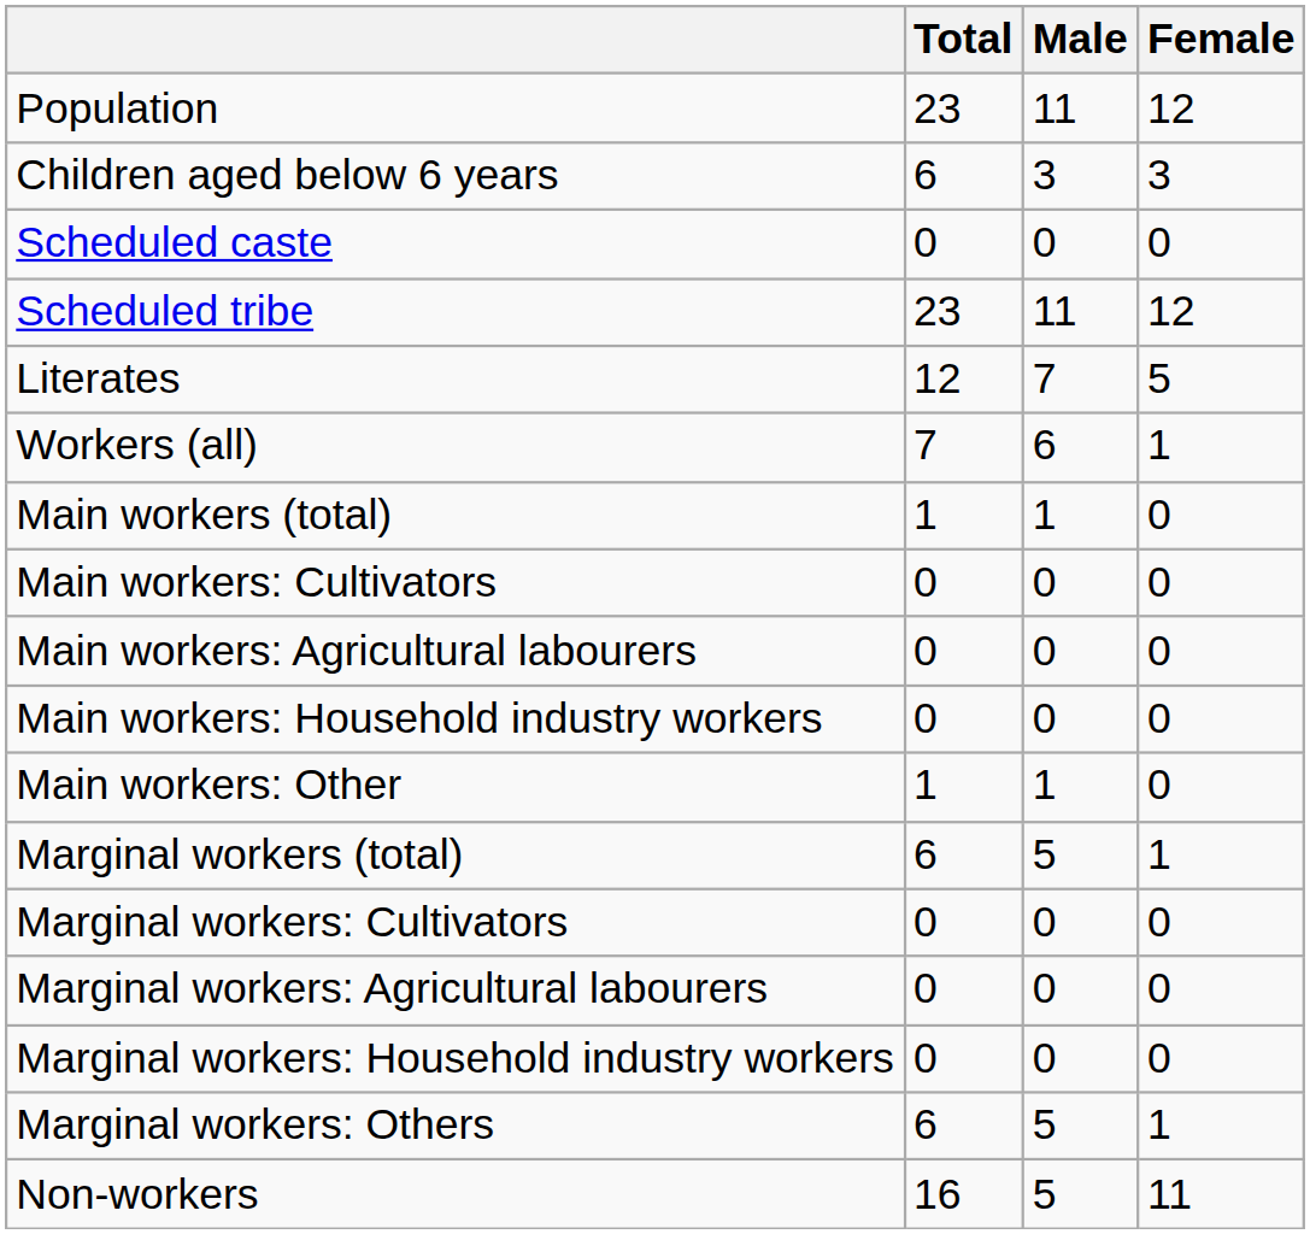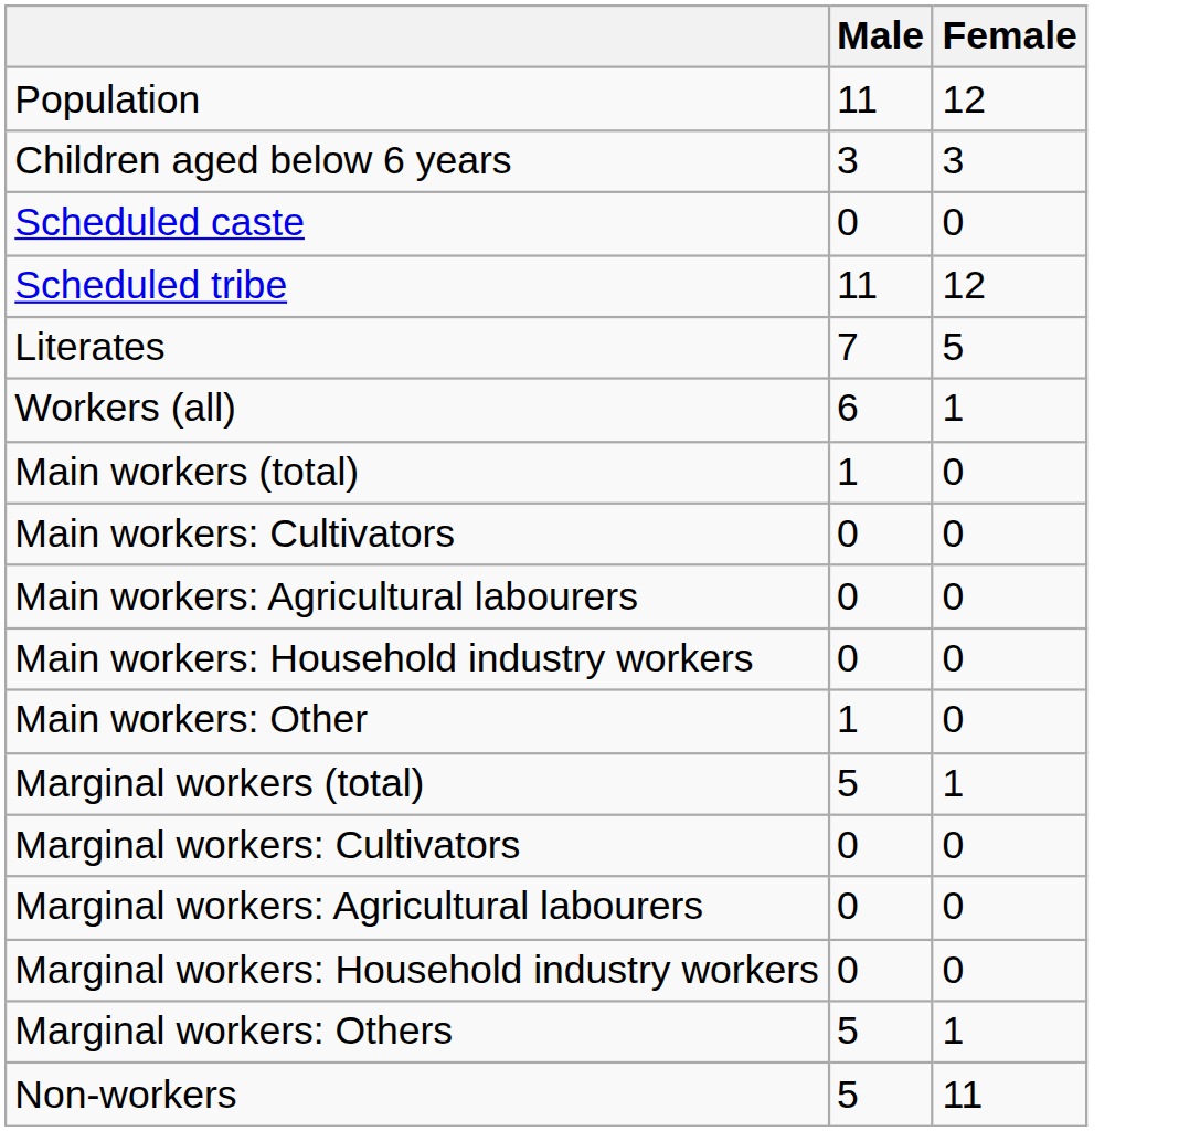 <table class="wikitable sortable">
 <tr>
 <th></th>
-<th>Total</th>
 <th>Male</th>
 <th>Female</th>
 </tr>
 <tr>
 <td>Population</td>
-<td>23</td>
 <td>11</td>
 <td>12</td>
 </tr>
 <tr>
 <td>Children aged below 6 years</td>
-<td>6</td>
 <td>3</td>
 <td>3</td>
 </tr>
 <tr>
 <td><a href='#'>Scheduled caste</a></td>
 <td>0</td>
 <td>0</td>
-<td>0</td>
 </tr>
 <tr>
 <td><a href='#'>Scheduled tribe</a></td>
-<td>23</td>
 <td>11</td>
 <td>12</td>
 </tr>
 <tr>
 <td>Literates</td>
-<td>12</td>
 <td>7</td>
 <td>5</td>
 </tr>
 <tr>
 <td>Workers (all)</td>
-<td>7</td>
 <td>6</td>
 <td>1</td>
 </tr>
 <tr>
 <td>Main workers (total)</td>
-<td>1</td>
 <td>1</td>
 <td>0</td>
 </tr>
 <tr>
 <td>Main workers: Cultivators</td>
 <td>0</td>
 <td>0</td>
-<td>0</td>
 </tr>
 <tr>
 <td>Main workers: Agricultural labourers</td>
-<td>0</td>
 <td>0</td>
 <td>0</td>
 </tr>
 <tr>
 <td>Main workers: Household industry workers</td>
 <td>0</td>
 <td>0</td>
-<td>0</td>
 </tr>
 <tr>
 <td>Main workers: Other</td>
-<td>1</td>
 <td>1</td>
 <td>0</td>
 </tr>
 <tr>
 <td>Marginal workers (total)</td>
-<td>6</td>
 <td>5</td>
 <td>1</td>
 </tr>
 <tr>
 <td>Marginal workers: Cultivators</td>
 <td>0</td>
 <td>0</td>
-<td>0</td>
 </tr>
 <tr>
 <td>Marginal workers: Agricultural labourers</td>
-<td>0</td>
 <td>0</td>
 <td>0</td>
 </tr>
 <tr>
 <td>Marginal workers: Household industry workers</td>
 <td>0</td>
 <td>0</td>
-<td>0</td>
 </tr>
 <tr>
 <td>Marginal workers: Others</td>
-<td>6</td>
 <td>5</td>
 <td>1</td>
 </tr>
 <tr>
 <td>Non-workers</td>
-<td>16</td>
 <td>5</td>
 <td>11</td>
 </tr>
 </table>
